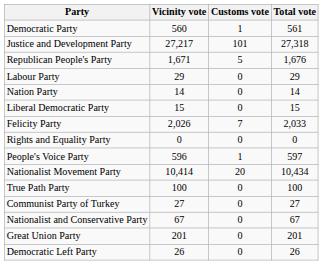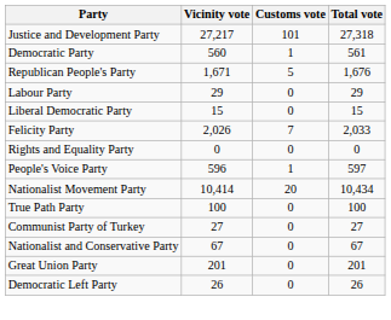 <table class="wikitable sortable">
 <tr>
 <th style="text-align:center;">Party</th>
 <th style="text-align:center;">Vicinity vote</th>
 <th style="text-align:center;">Customs vote</th>
 <th style="text-align:center;">Total vote</th>
 </tr>
 <tr>
+<td>Justice and Development Party</td>
+<td style="text-align:center;">27,217</td>
+<td style="text-align:center;">101</td>
+<td style="text-align:center;">27,318</td>
+</tr>
+<tr>
 <td>Democratic Party</td>
 <td style="text-align:center;">560</td>
 <td style="text-align:center;">1</td>
 <td style="text-align:center;">561</td>
-</tr>
-<tr>
-<td>Justice and Development Party</td>
-<td style="text-align:center;">27,217</td>
-<td style="text-align:center;">101</td>
-<td style="text-align:center;">27,318</td>
 </tr>
 <tr>
 <td>Republican People's Party</td>
 <td style="text-align:center;">1,671</td>
 <td style="text-align:center;">5</td>
 <td style="text-align:center;">1,676</td>
 </tr>
 <tr>
 <td>Labour Party</td>
 <td style="text-align:center;">29</td>
 <td style="text-align:center;">0</td>
 <td style="text-align:center;">29</td>
-</tr>
-<tr>
-<td>Nation Party</td>
-<td style="text-align:center;">14</td>
-<td style="text-align:center;">0</td>
-<td style="text-align:center;">14</td>
 </tr>
 <tr>
 <td>Liberal Democratic Party</td>
 <td style="text-align:center;">15</td>
 <td style="text-align:center;">0</td>
 <td style="text-align:center;">15</td>
 </tr>
 <tr>
 <td>Felicity Party</td>
 <td style="text-align:center;">2,026</td>
 <td style="text-align:center;">7</td>
 <td style="text-align:center;">2,033</td>
 </tr>
 <tr>
 <td>Rights and Equality Party</td>
 <td style="text-align:center;">0</td>
 <td style="text-align:center;">0</td>
 <td style="text-align:center;">0</td>
 </tr>
 <tr>
 <td>People's Voice Party</td>
 <td style="text-align:center;">596</td>
 <td style="text-align:center;">1</td>
 <td style="text-align:center;">597</td>
 </tr>
 <tr>
 <td>Nationalist Movement Party</td>
 <td style="text-align:center;">10,414</td>
 <td style="text-align:center;">20</td>
 <td style="text-align:center;">10,434</td>
 </tr>
 <tr>
 <td>True Path Party</td>
 <td style="text-align:center;">100</td>
 <td style="text-align:center;">0</td>
 <td style="text-align:center;">100</td>
 </tr>
 <tr>
 <td>Communist Party of Turkey</td>
 <td style="text-align:center;">27</td>
 <td style="text-align:center;">0</td>
 <td style="text-align:center;">27</td>
 </tr>
 <tr>
 <td>Nationalist and Conservative Party</td>
 <td style="text-align:center;">67</td>
 <td style="text-align:center;">0</td>
 <td style="text-align:center;">67</td>
 </tr>
 <tr>
 <td>Great Union Party</td>
 <td style="text-align:center;">201</td>
 <td style="text-align:center;">0</td>
 <td style="text-align:center;">201</td>
 </tr>
 <tr>
 <td>Democratic Left Party</td>
 <td style="text-align:center;">26</td>
 <td style="text-align:center;">0</td>
 <td style="text-align:center;">26</td>
 </tr>
 </table>
